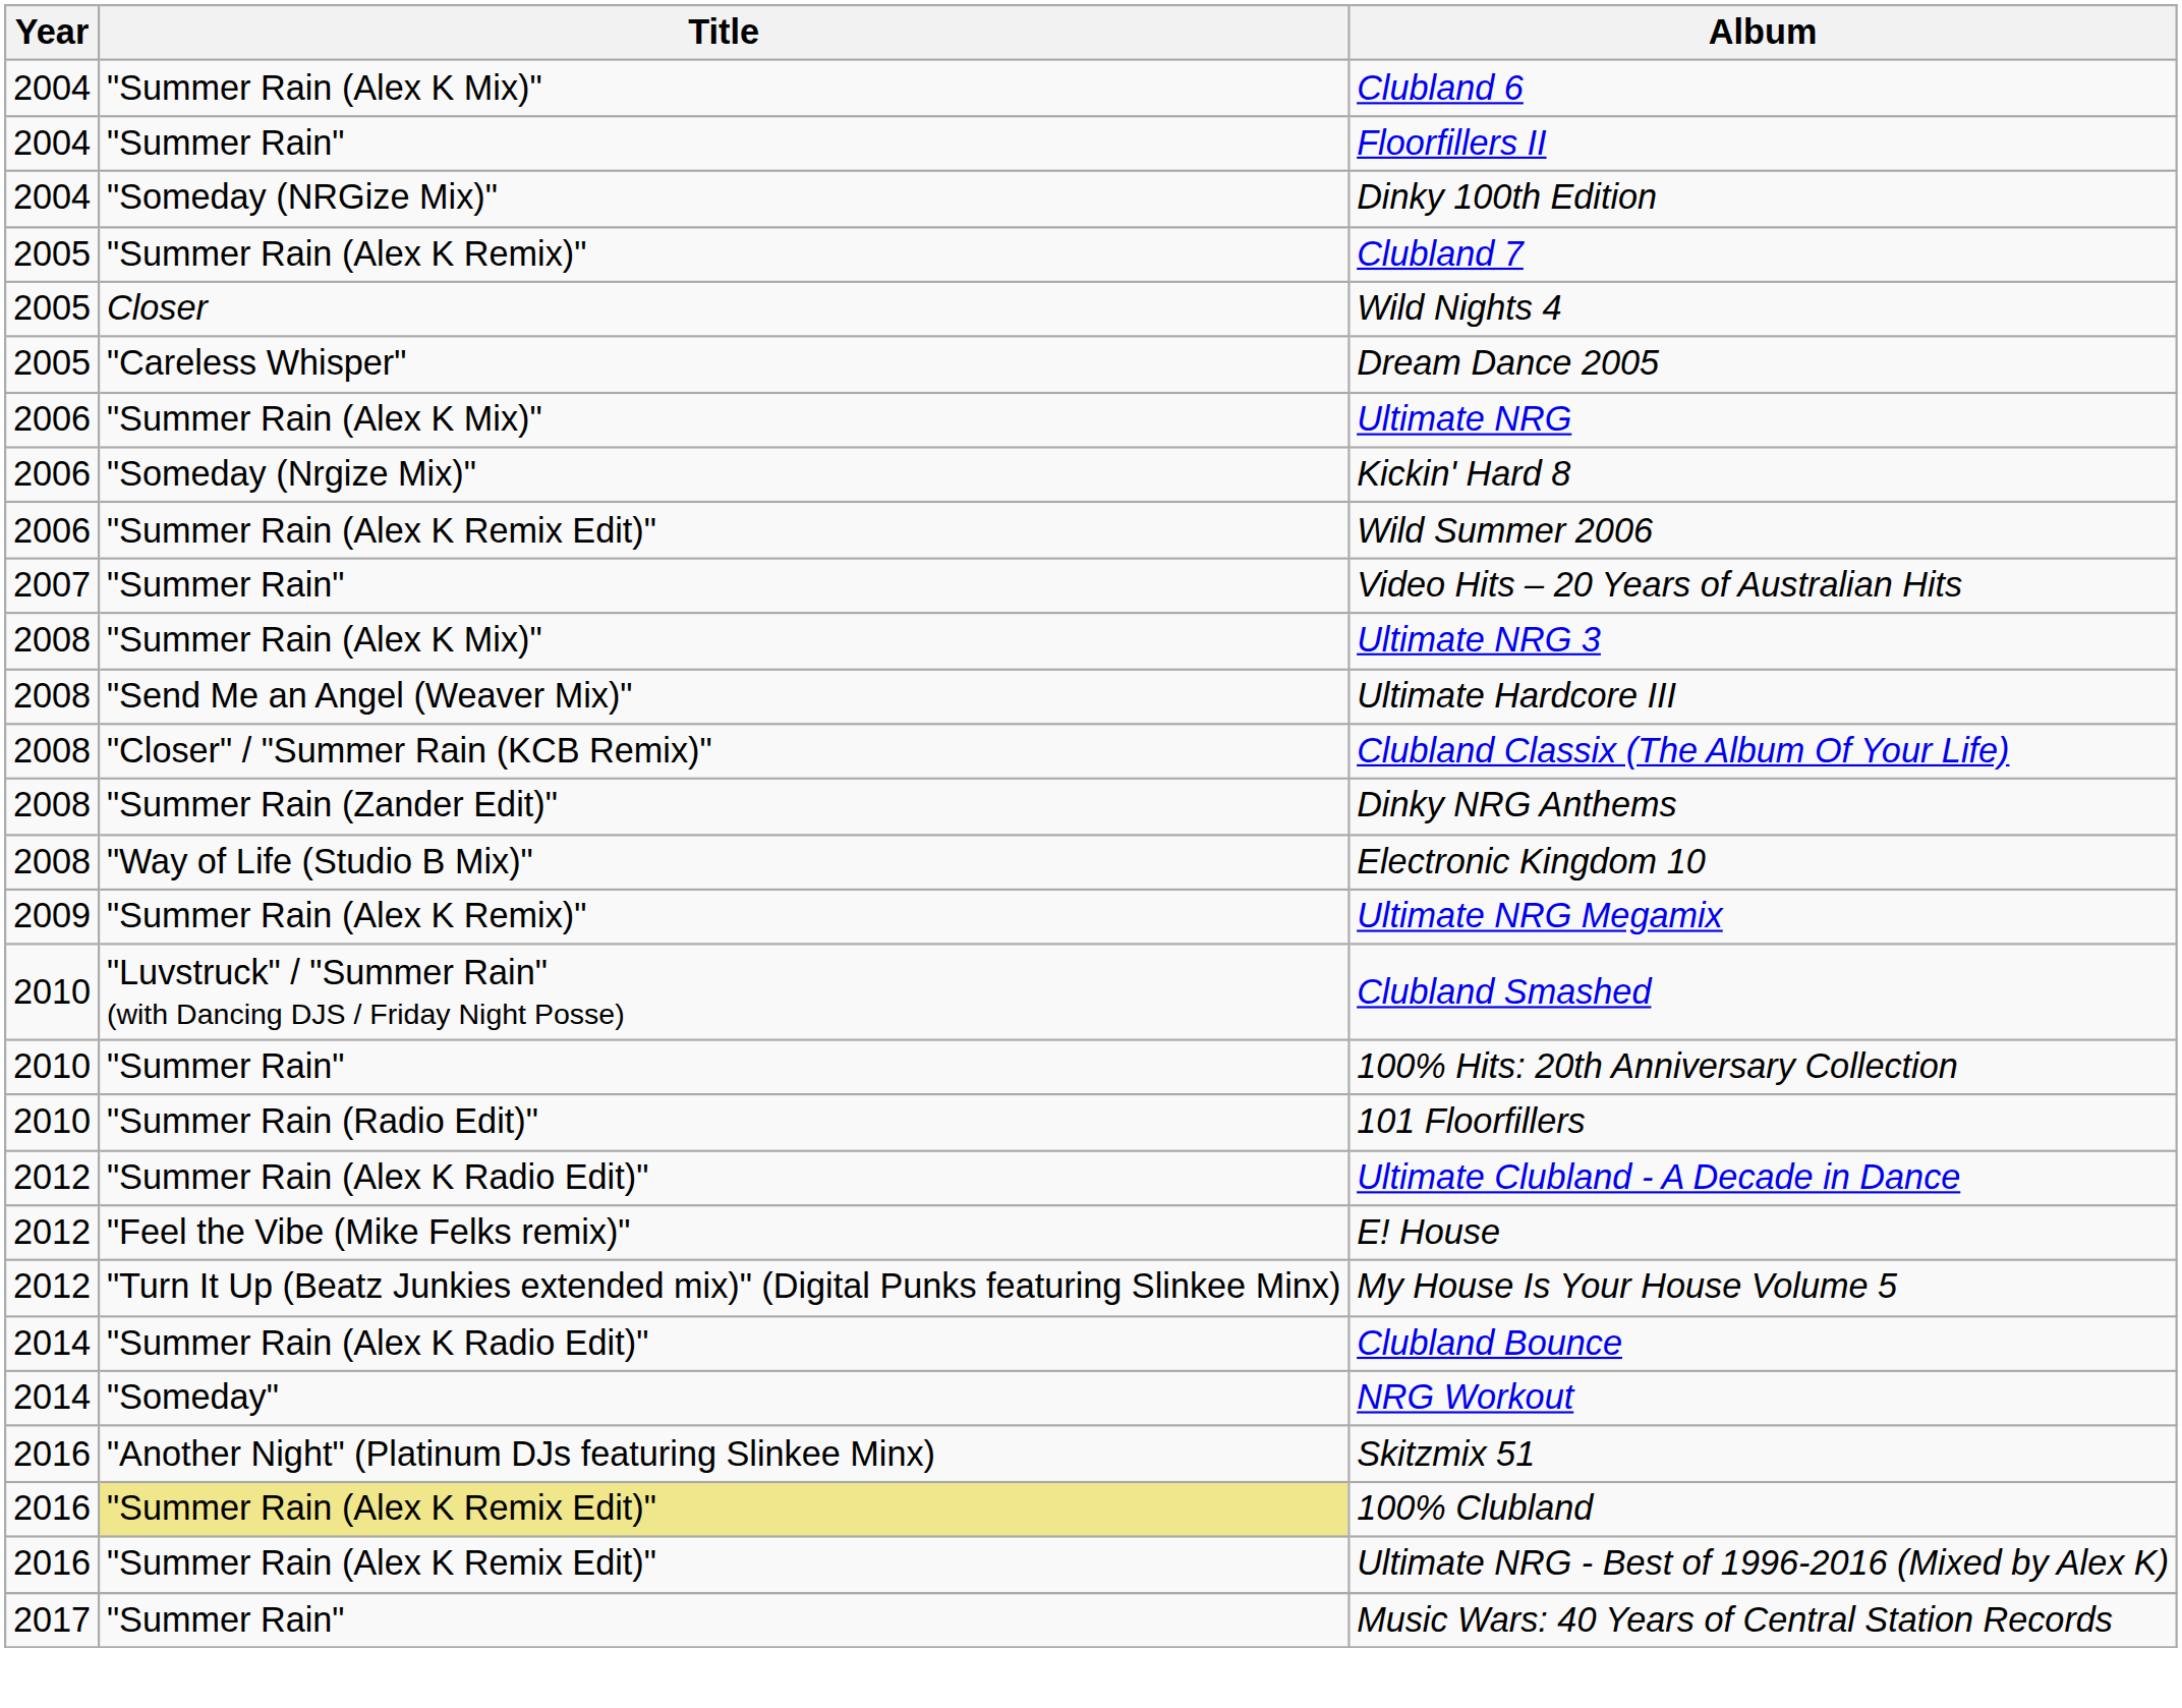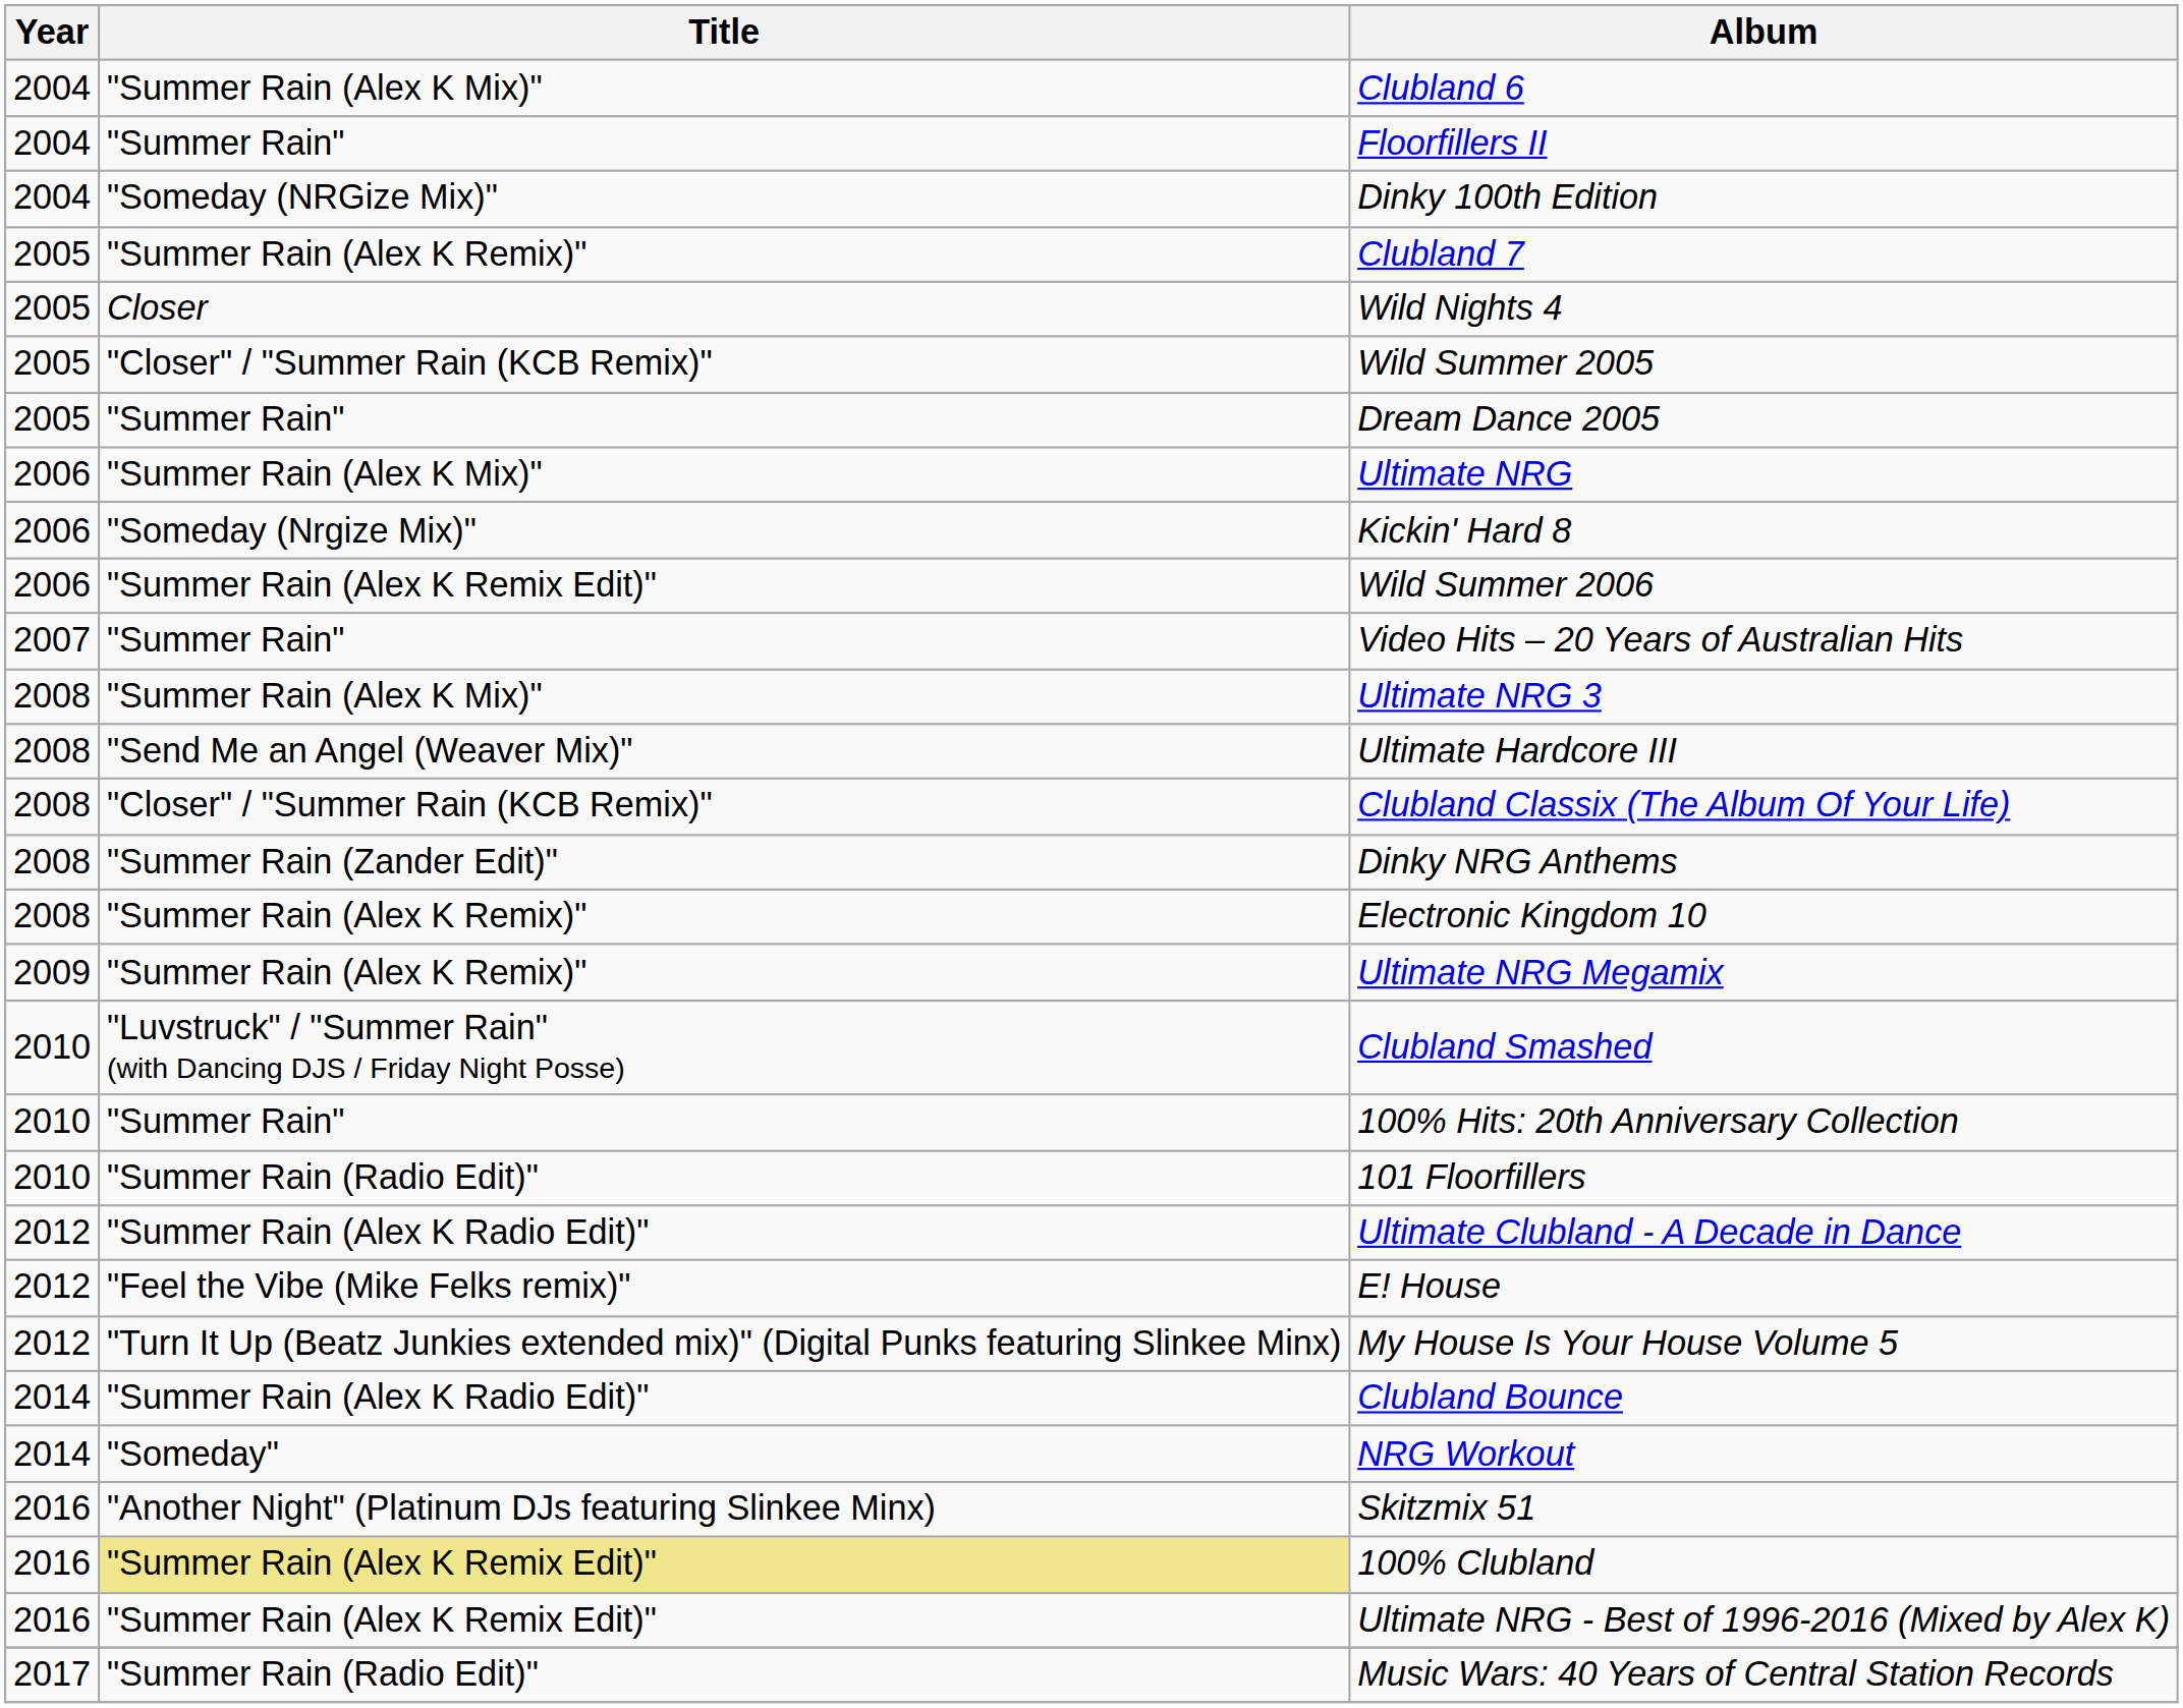 <table class="wikitable">
 <tr>
 <th>Year</th>
 <th>Title</th>
 <th>Album</th>
 </tr>
 <tr>
 <td>2004</td>
 <td>"Summer Rain (Alex K Mix)"</td>
 <td><em><a href='#'>Clubland 6</a></em></td>
 </tr>
 <tr>
 <td>2004</td>
 <td>"Summer Rain"</td>
 <td><em><a href='#'>Floorfillers II</a></em></td>
 </tr>
 <tr>
 <td>2004</td>
 <td>"Someday (NRGize Mix)"</td>
 <td><em>Dinky 100th Edition</em></td>
 </tr>
 <tr>
 <td>2005</td>
 <td>"Summer Rain (Alex K Remix)"</td>
 <td><em><a href='#'>Clubland 7</a></em></td>
 </tr>
 <tr>
 <td>2005</td>
 <td><em>Closer</em></td>
 <td><em>Wild Nights 4</em></td>
 </tr>
 <tr>
 <td>2005</td>
-<td>"Careless Whisper"</td>
+<td>"Closer" / "Summer Rain (KCB Remix)"</td>
+<td><em>Wild Summer 2005</em></td>
+</tr>
+<tr>
+<td>2005</td>
+<td>"Summer Rain"</td>
 <td><em>Dream Dance 2005</em></td>
 </tr>
 <tr>
 <td>2006</td>
 <td>"Summer Rain (Alex K Mix)"</td>
 <td><em><a href='#'>Ultimate NRG</a></em></td>
 </tr>
 <tr>
 <td>2006</td>
 <td>"Someday (Nrgize Mix)"</td>
 <td><em>Kickin' Hard 8</em></td>
 </tr>
 <tr>
 <td>2006</td>
 <td>"Summer Rain (Alex K Remix Edit)"</td>
 <td><em>Wild Summer 2006</em></td>
 </tr>
 <tr>
 <td>2007</td>
 <td>"Summer Rain"</td>
 <td><em>Video Hits – 20 Years of Australian Hits</em></td>
 </tr>
 <tr>
 <td>2008</td>
 <td>"Summer Rain (Alex K Mix)"</td>
 <td><em><a href='#'>Ultimate NRG 3</a></em></td>
 </tr>
 <tr>
 <td>2008</td>
 <td>"Send Me an Angel (Weaver Mix)"</td>
 <td><em>Ultimate Hardcore III</em></td>
 </tr>
 <tr>
 <td>2008</td>
 <td>"Closer" / "Summer Rain (KCB Remix)"</td>
 <td><em><a href='#'>Clubland Classix (The Album Of Your Life)</a></em></td>
 </tr>
 <tr>
 <td>2008</td>
 <td>"Summer Rain (Zander Edit)"</td>
 <td><em>Dinky NRG Anthems</em></td>
 </tr>
 <tr>
 <td>2008</td>
-<td>"Way of Life (Studio B Mix)"</td>
+<td>"Summer Rain (Alex K Remix)"</td>
 <td><em>Electronic Kingdom 10</em></td>
 </tr>
 <tr>
 <td>2009</td>
 <td>"Summer Rain (Alex K Remix)"</td>
 <td><em><a href='#'>Ultimate NRG Megamix</a></em></td>
 </tr>
 <tr>
 <td>2010</td>
 <td>"Luvstruck" / "Summer Rain"<br><small>(with Dancing DJS / Friday Night Posse)</small></td>
 <td><em><a href='#'>Clubland Smashed</a></em></td>
 </tr>
 <tr>
 <td>2010</td>
 <td>"Summer Rain"</td>
 <td><em>100% Hits: 20th Anniversary Collection</em></td>
 </tr>
 <tr>
 <td>2010</td>
 <td>"Summer Rain (Radio Edit)"</td>
 <td><em>101 Floorfillers</em></td>
 </tr>
 <tr>
 <td>2012</td>
 <td>"Summer Rain (Alex K Radio Edit)"</td>
 <td><em><a href='#'>Ultimate Clubland - A Decade in Dance</a></em></td>
 </tr>
 <tr>
 <td>2012</td>
 <td>"Feel the Vibe (Mike Felks remix)"</td>
 <td><em>E! House</em></td>
 </tr>
 <tr>
 <td>2012</td>
 <td>"Turn It Up (Beatz Junkies extended mix)" (Digital Punks featuring Slinkee Minx)</td>
 <td><em>My House Is Your House Volume 5</em></td>
 </tr>
 <tr>
 <td>2014</td>
 <td>"Summer Rain (Alex K Radio Edit)"</td>
 <td><em><a href='#'>Clubland Bounce</a></em></td>
 </tr>
 <tr>
 <td>2014</td>
 <td>"Someday"</td>
 <td><em><a href='#'>NRG Workout</a></em></td>
 </tr>
 <tr>
 <td>2016</td>
 <td>"Another Night" (Platinum DJs featuring Slinkee Minx)</td>
 <td><em>Skitzmix 51</em></td>
 </tr>
 <tr>
 <td>2016</td>
 <td style="background: khaki;">"Summer Rain (Alex K Remix Edit)"</td>
 <td><em>100% Clubland</em></td>
 </tr>
 <tr>
 <td>2016</td>
 <td>"Summer Rain (Alex K Remix Edit)"</td>
 <td><em>Ultimate NRG - Best of 1996-2016 (Mixed by Alex K)</em></td>
 </tr>
 <tr>
 </tr>
 <tr>
 <td>2017</td>
-<td>"Summer Rain"</td>
+<td>"Summer Rain (Radio Edit)"</td>
 <td><em>Music Wars: 40 Years of Central Station Records</em></td>
 </tr>
 <tr>
 </tr>
 </table>
